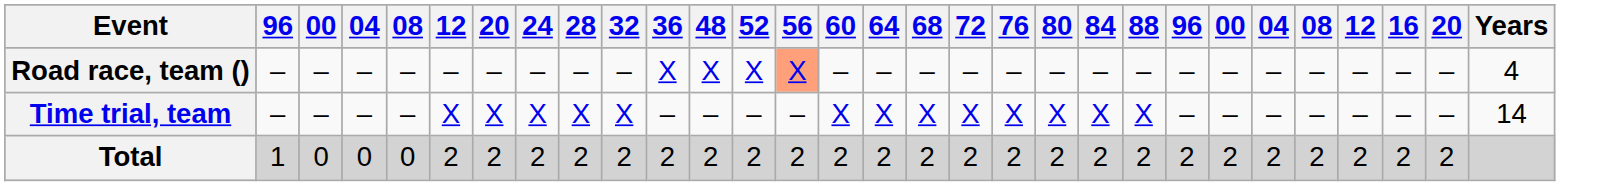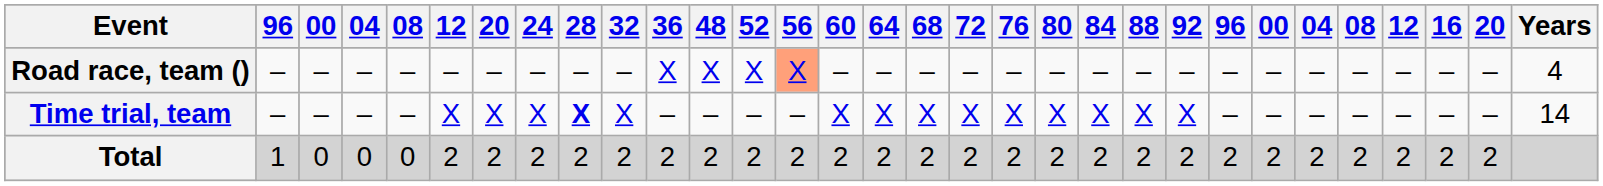 <table class="wikitable plainrowheaders sticky-header" style="text-align:center;">
 <tr>
 <th scope="col">Event</th>
 <th scope="col"><a href='#'>96</a></th>
 <th scope="col"><a href='#'>00</a></th>
 <th scope="col"><a href='#'>04</a></th>
 <th scope="col"><a href='#'>08</a></th>
 <th scope="col"><a href='#'>12</a></th>
 <th scope="col"><a href='#'>20</a></th>
 <th scope="col"><a href='#'>24</a></th>
 <th scope="col"><a href='#'>28</a></th>
 <th scope="col"><a href='#'>32</a></th>
 <th scope="col"><a href='#'>36</a></th>
 <th scope="col"><a href='#'>48</a></th>
 <th scope="col"><a href='#'>52</a></th>
 <th scope="col"><a href='#'>56</a></th>
 <th scope="col"><a href='#'>60</a></th>
 <th scope="col"><a href='#'>64</a></th>
 <th scope="col"><a href='#'>68</a></th>
 <th scope="col"><a href='#'>72</a></th>
 <th scope="col"><a href='#'>76</a></th>
 <th scope="col"><a href='#'>80</a></th>
 <th scope="col"><a href='#'>84</a></th>
 <th scope="col"><a href='#'>88</a></th>
+<th scope="col"><a href='#'>92</a></th>
 <th scope="col"><a href='#'>96</a></th>
 <th scope="col"><a href='#'>00</a></th>
 <th scope="col"><a href='#'>04</a></th>
 <th scope="col"><a href='#'>08</a></th>
 <th scope="col"><a href='#'>12</a></th>
 <th scope="col"><a href='#'>16</a></th>
 <th scope="col"><a href='#'>20</a></th>
 <th scope="col">Years</th>
 </tr>
 <tr>
 <th scope="row">Road race, team ()</th>
 <td>–</td>
 <td>–</td>
 <td>–</td>
 <td>–</td>
 <td>–</td>
 <td>–</td>
 <td>–</td>
 <td>–</td>
 <td>–</td>
 <td><a href='#'>X</a></td>
 <td><a href='#'>X</a></td>
 <td><a href='#'>X</a></td>
 <td style="background: lightsalmon;"><a href='#'>X</a></td>
 <td>–</td>
 <td>–</td>
 <td>–</td>
 <td>–</td>
 <td>–</td>
 <td>–</td>
 <td>–</td>
 <td>–</td>
 <td>–</td>
 <td>–</td>
 <td>–</td>
 <td>–</td>
 <td>–</td>
 <td>–</td>
 <td>–</td>
+<td>–</td>
 <td>4</td>
 </tr>
 <tr>
 <th scope="row"><a href='#'>Time trial, team</a></th>
 <td>–</td>
 <td>–</td>
 <td>–</td>
 <td>–</td>
 <td><a href='#'>X</a></td>
 <td><a href='#'>X</a></td>
 <td><a href='#'>X</a></td>
-<td><a href='#'>X</a></td>
+<td><strong><a href='#'>X</a></strong></td>
 <td><a href='#'>X</a></td>
 <td>–</td>
 <td>–</td>
 <td>–</td>
 <td>–</td>
+<td><a href='#'>X</a></td>
 <td><a href='#'>X</a></td>
 <td><a href='#'>X</a></td>
 <td><a href='#'>X</a></td>
 <td><a href='#'>X</a></td>
 <td><a href='#'>X</a></td>
 <td><a href='#'>X</a></td>
 <td><a href='#'>X</a></td>
 <td><a href='#'>X</a></td>
 <td>–</td>
 <td>–</td>
 <td>–</td>
 <td>–</td>
 <td>–</td>
 <td>–</td>
 <td>–</td>
 <td>14</td>
 </tr>
 <tr bgcolor="lightgray">
 <th scope="row"><strong>Total</strong></th>
 <td>1</td>
 <td>0</td>
 <td>0</td>
 <td>0</td>
 <td>2</td>
 <td>2</td>
 <td>2</td>
 <td>2</td>
 <td>2</td>
 <td>2</td>
 <td>2</td>
 <td>2</td>
 <td>2</td>
 <td>2</td>
 <td>2</td>
 <td>2</td>
 <td>2</td>
 <td>2</td>
 <td>2</td>
 <td>2</td>
 <td>2</td>
 <td>2</td>
 <td>2</td>
 <td>2</td>
 <td>2</td>
 <td>2</td>
 <td>2</td>
 <td>2</td>
+<td>2</td>
 <td></td>
 </tr>
 </table>
